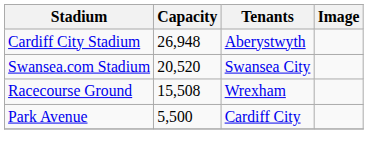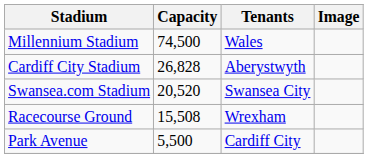 <table class="wikitable sortable">
 <tr>
 <th>Stadium</th>
 <th>Capacity</th>
 <th>Tenants</th>
 <th>Image</th>
 </tr>
 <tr>
+<td><a href='#'>Millennium Stadium</a></td>
+<td>74,500</td>
+<td><a href='#'>Wales</a></td>
+<td></td>
+</tr>
+<tr>
 <td><a href='#'>Cardiff City Stadium</a></td>
-<td>26,948</td>
+<td>26,828</td>
 <td><a href='#'>Aberystwyth</a></td>
 <td></td>
 </tr>
 <tr>
 <td><a href='#'>Swansea.com Stadium</a></td>
 <td>20,520</td>
 <td><a href='#'>Swansea City</a></td>
 <td></td>
 </tr>
 <tr>
 <td><a href='#'>Racecourse Ground</a></td>
 <td>15,508</td>
 <td><a href='#'>Wrexham</a></td>
 <td></td>
 </tr>
 <tr>
 <td><a href='#'>Park Avenue</a></td>
 <td>5,500</td>
 <td><a href='#'>Cardiff City</a></td>
 <td></td>
 </tr>
 <tr>
 </tr>
 </table>
